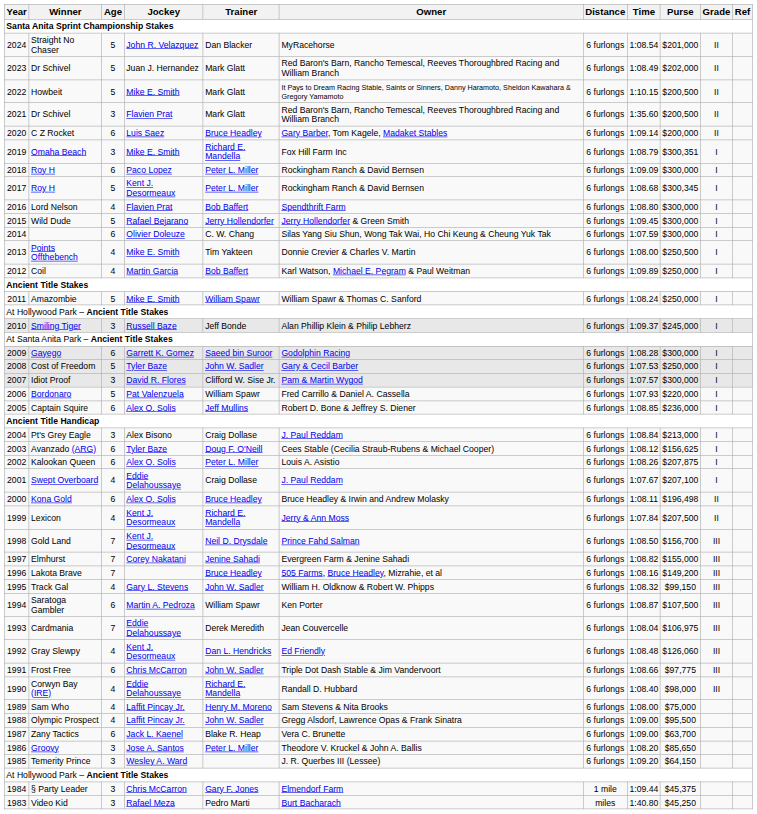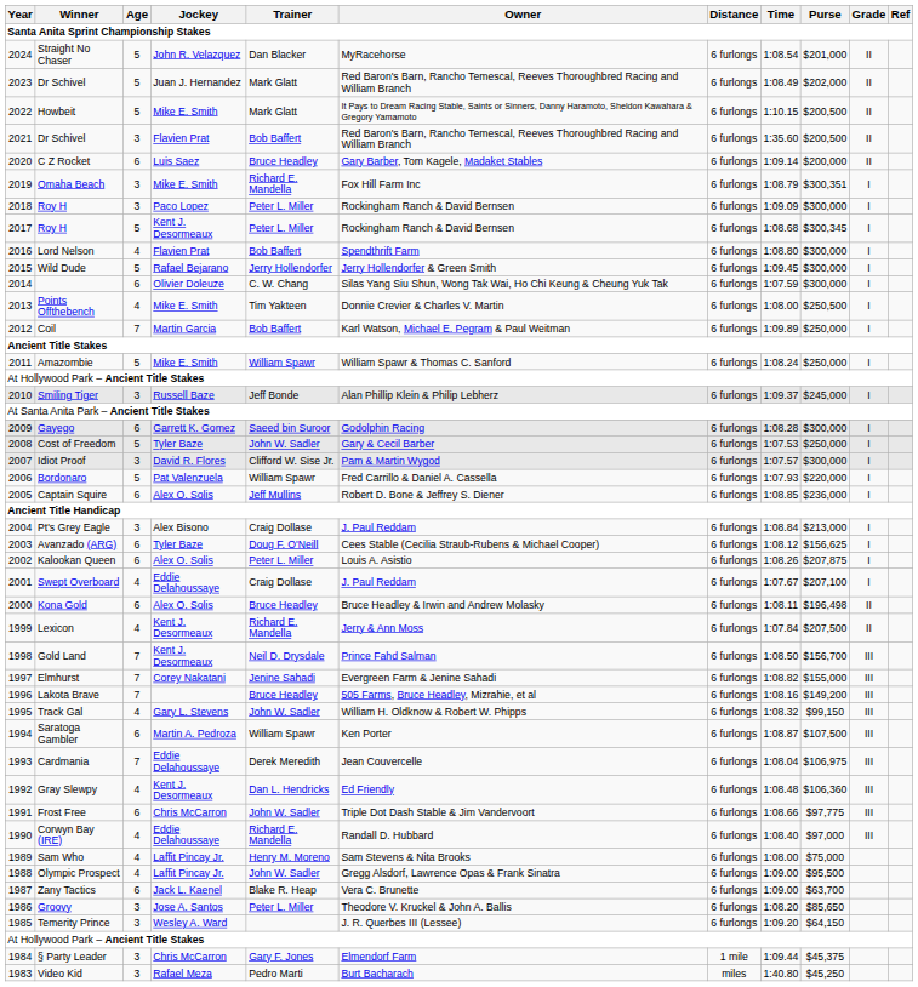 <table class="wikitable sortable">
 <tr>
 <th>Year</th>
 <th>Winner</th>
 <th>Age</th>
 <th>Jockey</th>
 <th>Trainer</th>
 <th>Owner</th>
 <th>Distance</th>
 <th>Time</th>
 <th>Purse</th>
 <th>Grade</th>
 <th>Ref</th>
 </tr>
 <tr style="font-size:90%; background-color:white">
 <td align="left" colspan=11><strong>Santa Anita Sprint Championship Stakes</strong></td>
 </tr>
 <tr style="font-size:90%;">
 <td align=center>2024</td>
 <td>Straight No Chaser</td>
 <td align=center>5</td>
 <td><a href='#'>John R. Velazquez</a></td>
 <td>Dan Blacker</td>
 <td>MyRacehorse</td>
 <td align=center>6 furlongs</td>
 <td align=center>1:08.54</td>
 <td align=center>$201,000</td>
 <td align=center>II</td>
 <td></td>
 </tr>
 <tr style="font-size:90%;">
 <td align=center>2023</td>
 <td>Dr Schivel</td>
 <td align=center>5</td>
 <td>Juan J. Hernandez</td>
 <td>Mark Glatt</td>
 <td>Red Baron's Barn, Rancho Temescal, Reeves Thoroughbred Racing and William Branch</td>
 <td align=center>6 furlongs</td>
 <td align=center>1:08.49</td>
 <td align=center>$202,000</td>
 <td align=center>II</td>
 <td></td>
 </tr>
 <tr style="font-size:90%;">
 <td align=center>2022</td>
 <td>Howbeit</td>
 <td align=center>5</td>
 <td><a href='#'>Mike E. Smith</a></td>
 <td>Mark Glatt</td>
 <td><small>It Pays to Dream Racing Stable, Saints or Sinners, Danny Haramoto, Sheldon Kawahara & Gregory Yamamoto</small></td>
 <td align=center>6 furlongs</td>
 <td align=center>1:10.15</td>
 <td align=center>$200,500</td>
 <td align=center>II</td>
 <td></td>
 </tr>
 <tr style="font-size:90%;">
 <td align=center>2021</td>
 <td>Dr Schivel</td>
 <td align=center>3</td>
 <td><a href='#'>Flavien Prat</a></td>
-<td>Mark Glatt</td>
+<td><a href='#'>Bob Baffert</a></td>
 <td>Red Baron's Barn, Rancho Temescal, Reeves Thoroughbred Racing and William Branch</td>
 <td align=center>6 furlongs</td>
 <td align=center>1:35.60</td>
 <td align=center>$200,500</td>
 <td align=center>II</td>
 <td></td>
 </tr>
 <tr style="font-size:90%;">
 <td align=center>2020</td>
 <td>C Z Rocket</td>
 <td align=center>6</td>
 <td><a href='#'>Luis Saez</a></td>
 <td><a href='#'>Bruce Headley</a></td>
 <td><a href='#'>Gary Barber</a>, Tom Kagele, <a href='#'>Madaket Stables</a></td>
 <td align=center>6 furlongs</td>
 <td align=center>1:09.14</td>
 <td align=center>$200,000</td>
 <td align=center>II</td>
 <td></td>
 </tr>
 <tr style="font-size:90%;">
 <td align=center>2019</td>
 <td><a href='#'>Omaha Beach</a></td>
 <td align=center>3</td>
 <td><a href='#'>Mike E. Smith</a></td>
 <td><a href='#'>Richard E. Mandella</a></td>
 <td>Fox Hill Farm Inc</td>
 <td align=center>6 furlongs</td>
 <td align=center>1:08.79</td>
 <td align=center>$300,351</td>
 <td align=center>I</td>
 <td></td>
 </tr>
 <tr style="font-size:90%;">
 <td align=center>2018</td>
 <td><a href='#'>Roy H</a></td>
-<td align=center>6</td>
+<td align=center>3</td>
 <td><a href='#'>Paco Lopez</a></td>
 <td><a href='#'>Peter L. Miller</a></td>
 <td>Rockingham Ranch & David Bernsen</td>
 <td align=center>6 furlongs</td>
 <td align=center>1:09.09</td>
 <td align=center>$300,000</td>
 <td align=center>I</td>
 <td></td>
 </tr>
 <tr style="font-size:90%;">
 <td align=center>2017</td>
 <td><a href='#'>Roy H</a></td>
 <td align=center>5</td>
 <td><a href='#'>Kent J. Desormeaux</a></td>
 <td><a href='#'>Peter L. Miller</a></td>
 <td>Rockingham Ranch & David Bernsen</td>
 <td align=center>6 furlongs</td>
 <td align=center>1:08.68</td>
 <td align=center>$300,345</td>
 <td align=center>I</td>
 <td></td>
 </tr>
 <tr style="font-size:90%;">
 <td align=center>2016</td>
 <td>Lord Nelson</td>
 <td align=center>4</td>
 <td><a href='#'>Flavien Prat</a></td>
 <td><a href='#'>Bob Baffert</a></td>
 <td><a href='#'>Spendthrift Farm</a></td>
 <td align=center>6 furlongs</td>
 <td align=center>1:08.80</td>
 <td align=center>$300,000</td>
 <td align=center>I</td>
 <td></td>
 </tr>
 <tr style="font-size:90%;">
 <td align=center>2015</td>
 <td>Wild Dude</td>
 <td align=center>5</td>
 <td><a href='#'>Rafael Bejarano</a></td>
 <td><a href='#'>Jerry Hollendorfer</a></td>
 <td><a href='#'>Jerry Hollendorfer</a> & Green Smith</td>
 <td align=center>6 furlongs</td>
 <td align=center>1:09.45</td>
 <td align=center>$300,000</td>
 <td align=center>I</td>
 <td></td>
 </tr>
 <tr style="font-size:90%;">
 <td align=center>2014</td>
 <td></td>
 <td align=center>6</td>
 <td><a href='#'>Olivier Doleuze</a></td>
 <td>C. W. Chang</td>
 <td>Silas Yang Siu Shun, Wong Tak Wai, Ho Chi Keung & Cheung Yuk Tak</td>
 <td align=center>6 furlongs</td>
 <td align=center>1:07.59</td>
 <td align=center>$300,000</td>
 <td align=center>I</td>
 <td></td>
 </tr>
 <tr style="font-size:90%;">
 <td align=center>2013</td>
 <td><a href='#'>Points Offthebench</a></td>
 <td align=center>4</td>
 <td><a href='#'>Mike E. Smith</a></td>
 <td>Tim Yakteen</td>
 <td>Donnie Crevier & Charles V. Martin</td>
 <td align=center>6 furlongs</td>
 <td align=center>1:08.00</td>
 <td align=center>$250,500</td>
 <td align=center>I</td>
 <td></td>
 </tr>
 <tr style="font-size:90%;">
 <td align=center>2012</td>
 <td>Coil</td>
-<td align=center>4</td>
+<td align=center>7</td>
 <td><a href='#'>Martin Garcia</a></td>
 <td><a href='#'>Bob Baffert</a></td>
 <td>Karl Watson, <a href='#'>Michael E. Pegram</a> & Paul Weitman</td>
 <td align=center>6 furlongs</td>
 <td align=center>1:09.89</td>
 <td align=center>$250,000</td>
 <td align=center>I</td>
 <td></td>
 </tr>
 <tr style="font-size:90%; background-color:white">
 <td align="left" colspan=11><strong>Ancient Title Stakes</strong></td>
 </tr>
 <tr style="font-size:90%;">
 <td align=center>2011</td>
 <td>Amazombie</td>
 <td align=center>5</td>
 <td><a href='#'>Mike E. Smith</a></td>
 <td><a href='#'>William Spawr</a></td>
 <td>William Spawr & Thomas C. Sanford</td>
 <td align=center>6 furlongs</td>
 <td align=center>1:08.24</td>
 <td align=center>$250,000</td>
 <td align=center>I</td>
 <td></td>
 </tr>
 <tr style="font-size:90%; background-color:white">
 <td align="left" colspan=11>At Hollywood Park – <strong>Ancient Title Stakes</strong></td>
 </tr>
 <tr style="font-size:90%; background-color:#E8E8E8">
 <td align=center>2010</td>
 <td><a href='#'>Smiling Tiger</a></td>
 <td align=center>3</td>
 <td><a href='#'>Russell Baze</a></td>
 <td>Jeff Bonde</td>
 <td>Alan Phillip Klein & Philip Lebherz</td>
 <td align=center>6 furlongs</td>
 <td align=center>1:09.37</td>
 <td align=center>$245,000</td>
 <td align=center>I</td>
 <td></td>
 </tr>
 <tr style="font-size:90%; background-color:white">
 <td align="left" colspan=11>At Santa Anita Park – <strong>Ancient Title Stakes</strong></td>
 </tr>
 <tr style="font-size:90%; background-color:#E8E8E8">
 <td align=center>2009</td>
 <td><a href='#'>Gayego</a></td>
 <td align=center>6</td>
 <td><a href='#'>Garrett K. Gomez</a></td>
 <td><a href='#'>Saeed bin Suroor</a></td>
 <td><a href='#'>Godolphin Racing</a></td>
 <td align=center>6 furlongs</td>
 <td align=center>1:08.28</td>
 <td align=center>$300,000</td>
 <td align=center>I</td>
 <td></td>
 </tr>
 <tr style="font-size:90%; background-color:#E8E8E8">
 <td align=center>2008</td>
 <td>Cost of Freedom</td>
 <td align=center>5</td>
 <td><a href='#'>Tyler Baze</a></td>
 <td><a href='#'>John W. Sadler</a></td>
 <td><a href='#'>Gary & Cecil Barber</a></td>
 <td align=center>6 furlongs</td>
 <td align=center>1:07.53</td>
 <td align=center>$250,000</td>
 <td align=center>I</td>
 <td></td>
 </tr>
 <tr style="font-size:90%; background-color:#E8E8E8">
 <td align=center>2007</td>
 <td>Idiot Proof</td>
 <td align=center>3</td>
 <td><a href='#'>David R. Flores</a></td>
 <td>Clifford W. Sise Jr.</td>
 <td><a href='#'>Pam & Martin Wygod</a></td>
 <td align=center>6 furlongs</td>
 <td align=center>1:07.57</td>
 <td align=center>$300,000</td>
 <td align=center>I</td>
 <td></td>
 </tr>
 <tr style="font-size:90%;">
 <td align=center>2006</td>
 <td><a href='#'>Bordonaro</a></td>
 <td align=center>5</td>
 <td><a href='#'>Pat Valenzuela</a></td>
 <td>William Spawr</td>
 <td>Fred Carrillo & Daniel A. Cassella</td>
 <td align=center>6 furlongs</td>
 <td align=center>1:07.93</td>
 <td align=center>$220,000</td>
 <td align=center>I</td>
 <td></td>
 </tr>
 <tr style="font-size:90%;">
 <td align=center>2005</td>
 <td>Captain Squire</td>
 <td align=center>6</td>
 <td><a href='#'>Alex O. Solis</a></td>
 <td><a href='#'>Jeff Mullins</a></td>
 <td>Robert D. Bone & Jeffrey S. Diener</td>
 <td align=center>6 furlongs</td>
 <td align=center>1:08.85</td>
 <td align=center>$236,000</td>
 <td align=center>I</td>
 <td></td>
 </tr>
 <tr style="font-size:90%; background-color:white">
 <td align="left" colspan=11><strong>Ancient Title Handicap </strong></td>
 </tr>
 <tr style="font-size:90%;">
 <td align=center>2004</td>
 <td>Pt's Grey Eagle</td>
 <td align=center>3</td>
 <td>Alex Bisono</td>
 <td>Craig Dollase</td>
 <td><a href='#'>J. Paul Reddam</a></td>
 <td align=center>6 furlongs</td>
 <td align=center>1:08.84</td>
 <td align=center>$213,000</td>
 <td align=center>I</td>
 <td></td>
 </tr>
 <tr style="font-size:90%;">
 <td align=center>2003</td>
 <td>Avanzado <a href='#'>(ARG)</a></td>
 <td align=center>6</td>
 <td><a href='#'>Tyler Baze</a></td>
 <td><a href='#'>Doug F. O'Neill</a></td>
 <td>Cees Stable (Cecilia Straub-Rubens & Michael Cooper)</td>
 <td align=center>6 furlongs</td>
 <td align=center>1:08.12</td>
 <td align=center>$156,625</td>
 <td align=center>I</td>
 <td></td>
 </tr>
 <tr style="font-size:90%;">
 <td align=center>2002</td>
 <td>Kalookan Queen</td>
 <td align=center>6</td>
 <td><a href='#'>Alex O. Solis</a></td>
 <td><a href='#'>Peter L. Miller</a></td>
 <td>Louis A. Asistio</td>
 <td align=center>6 furlongs</td>
 <td align=center>1:08.26</td>
 <td align=center>$207,875</td>
 <td align=center>I</td>
 <td></td>
 </tr>
 <tr style="font-size:90%;">
 <td align=center>2001</td>
 <td><a href='#'>Swept Overboard</a></td>
 <td align=center>4</td>
 <td><a href='#'>Eddie Delahoussaye</a></td>
 <td>Craig Dollase</td>
 <td><a href='#'>J. Paul Reddam</a></td>
 <td align=center>6 furlongs</td>
 <td align=center>1:07.67</td>
 <td align=center>$207,100</td>
 <td align=center>I</td>
 <td></td>
 </tr>
 <tr style="font-size:90%;">
 <td align=center>2000</td>
 <td><a href='#'>Kona Gold</a></td>
 <td align=center>6</td>
 <td><a href='#'>Alex O. Solis</a></td>
 <td><a href='#'>Bruce Headley</a></td>
 <td>Bruce Headley & Irwin and Andrew Molasky</td>
 <td align=center>6 furlongs</td>
 <td align=center>1:08.11</td>
 <td align=center>$196,498</td>
 <td align=center>II</td>
 <td></td>
 </tr>
 <tr style="font-size:90%;">
 <td align=center>1999</td>
 <td>Lexicon</td>
 <td align=center>4</td>
 <td><a href='#'>Kent J. Desormeaux</a></td>
 <td><a href='#'>Richard E. Mandella</a></td>
 <td><a href='#'>Jerry & Ann Moss</a></td>
 <td align=center>6 furlongs</td>
 <td align=center>1:07.84</td>
 <td align=center>$207,500</td>
 <td align=center>II</td>
 <td></td>
 </tr>
 <tr style="font-size:90%;">
 <td align=center>1998</td>
 <td>Gold Land</td>
 <td align=center>7</td>
 <td><a href='#'>Kent J. Desormeaux</a></td>
 <td><a href='#'>Neil D. Drysdale</a></td>
 <td><a href='#'>Prince Fahd Salman</a></td>
 <td align=center>6 furlongs</td>
 <td align=center>1:08.50</td>
 <td align=center>$156,700</td>
 <td align=center>III</td>
 <td></td>
 </tr>
 <tr style="font-size:90%;">
 <td align=center>1997</td>
 <td>Elmhurst</td>
 <td align=center>7</td>
 <td><a href='#'>Corey Nakatani</a></td>
 <td><a href='#'>Jenine Sahadi</a></td>
 <td>Evergreen Farm  & Jenine Sahadi</td>
 <td align=center>6 furlongs</td>
 <td align=center>1:08.82</td>
 <td align=center>$155,000</td>
 <td align=center>III</td>
 <td></td>
 </tr>
 <tr style="font-size:90%;">
 <td align=center>1996</td>
 <td>Lakota Brave</td>
 <td align=center>7</td>
 <td></td>
 <td><a href='#'>Bruce Headley</a></td>
 <td><a href='#'>505 Farms</a>, <a href='#'>Bruce Headley</a>, Mizrahie, et al</td>
 <td align=center>6 furlongs</td>
 <td align=center>1:08.16</td>
 <td align=center>$149,200</td>
 <td align=center>III</td>
 <td></td>
 </tr>
 <tr style="font-size:90%;">
 <td align=center>1995</td>
 <td>Track Gal</td>
 <td align=center>4</td>
 <td><a href='#'>Gary L. Stevens</a></td>
 <td><a href='#'>John W. Sadler</a></td>
 <td>William H. Oldknow &  Robert W. Phipps</td>
 <td align=center>6 furlongs</td>
 <td align=center>1:08.32</td>
 <td align=center>$99,150</td>
 <td align=center>III</td>
 <td></td>
 </tr>
 <tr style="font-size:90%;">
 <td align=center>1994</td>
 <td>Saratoga Gambler</td>
 <td align=center>6</td>
 <td><a href='#'>Martin A. Pedroza</a></td>
 <td>William Spawr</td>
 <td>Ken Porter</td>
 <td align=center>6 furlongs</td>
 <td align=center>1:08.87</td>
 <td align=center>$107,500</td>
 <td align=center>III</td>
 <td></td>
 </tr>
 <tr style="font-size:90%;">
 <td align=center>1993</td>
 <td>Cardmania</td>
 <td align=center>7</td>
 <td><a href='#'>Eddie Delahoussaye</a></td>
 <td>Derek Meredith</td>
 <td>Jean Couvercelle</td>
 <td align=center>6 furlongs</td>
 <td align=center>1:08.04</td>
 <td align=center>$106,975</td>
 <td align=center>III</td>
 <td></td>
 </tr>
 <tr style="font-size:90%;">
 <td align=center>1992</td>
 <td>Gray Slewpy</td>
 <td align=center>4</td>
 <td><a href='#'>Kent J. Desormeaux</a></td>
 <td><a href='#'>Dan L. Hendricks</a></td>
 <td><a href='#'>Ed Friendly</a></td>
 <td align=center>6 furlongs</td>
 <td align=center>1:08.48</td>
-<td align=center>$126,060</td>
+<td align=center>$106,360</td>
 <td align=center>III</td>
 <td></td>
 </tr>
 <tr style="font-size:90%;">
 <td align=center>1991</td>
 <td>Frost Free</td>
 <td align=center>6</td>
 <td><a href='#'>Chris McCarron</a></td>
 <td><a href='#'>John W. Sadler</a></td>
 <td>Triple Dot Dash Stable & Jim Vandervoort</td>
 <td align=center>6 furlongs</td>
 <td align=center>1:08.66</td>
 <td align=center>$97,775</td>
 <td align=center>III</td>
 <td></td>
 </tr>
 <tr style="font-size:90%;">
 <td align=center>1990</td>
 <td>Corwyn Bay <a href='#'>(IRE)</a></td>
 <td align=center>4</td>
 <td><a href='#'>Eddie Delahoussaye</a></td>
 <td><a href='#'>Richard E. Mandella</a></td>
 <td>Randall D. Hubbard</td>
 <td align=center>6 furlongs</td>
 <td align=center>1:08.40</td>
-<td align=center>$98,000</td>
+<td align=center>$97,000</td>
 <td align=center>III</td>
 <td></td>
 </tr>
 <tr style="font-size:90%;">
 <td align=center>1989</td>
 <td>Sam Who</td>
 <td align=center>4</td>
 <td><a href='#'>Laffit Pincay Jr.</a></td>
 <td><a href='#'>Henry M. Moreno</a></td>
 <td>Sam Stevens & Nita Brooks</td>
 <td align=center>6 furlongs</td>
 <td align=center>1:08.00</td>
 <td align=center>$75,000</td>
 <td align=center></td>
 <td></td>
 </tr>
 <tr style="font-size:90%;">
 <td align=center>1988</td>
 <td>Olympic Prospect</td>
 <td align=center>4</td>
 <td><a href='#'>Laffit Pincay Jr.</a></td>
 <td><a href='#'>John W. Sadler</a></td>
 <td>Gregg Alsdorf, Lawrence Opas & Frank Sinatra</td>
 <td align=center>6 furlongs</td>
 <td align=center>1:09.00</td>
 <td align=center>$95,500</td>
 <td align=center></td>
 <td></td>
 </tr>
 <tr style="font-size:90%;">
 <td align=center>1987</td>
 <td>Zany Tactics</td>
 <td align=center>6</td>
 <td><a href='#'>Jack L. Kaenel</a></td>
 <td>Blake R. Heap</td>
 <td>Vera C. Brunette</td>
 <td align=center>6 furlongs</td>
 <td align=center>1:09.00</td>
 <td align=center>$63,700</td>
 <td align=center></td>
 <td></td>
 </tr>
 <tr style="font-size:90%;">
 <td align=center>1986</td>
 <td><a href='#'>Groovy</a></td>
 <td align=center>3</td>
 <td><a href='#'>Jose A. Santos</a></td>
 <td><a href='#'>Peter L. Miller</a></td>
 <td>Theodore V. Kruckel & John A. Ballis</td>
 <td align=center>6 furlongs</td>
 <td align=center>1:08.20</td>
 <td align=center>$85,650</td>
 <td align=center></td>
 <td></td>
 </tr>
 <tr style="font-size:90%;">
 <td align=center>1985</td>
 <td>Temerity Prince</td>
 <td align=center>3</td>
 <td><a href='#'>Wesley A. Ward</a></td>
 <td></td>
 <td>J. R. Querbes III (Lessee)</td>
 <td align=center>6 furlongs</td>
 <td align=center>1:09.20</td>
 <td align=center>$64,150</td>
 <td align=center></td>
 <td></td>
 </tr>
 <tr style="font-size:90%; background-color:white">
 <td align="left" colspan=11>At Hollywood Park – <strong>Ancient Title Stakes</strong></td>
 </tr>
 <tr style="font-size:90%;">
 <td align=center>1984</td>
 <td>§ Party Leader</td>
 <td align=center>3</td>
 <td><a href='#'>Chris McCarron</a></td>
 <td><a href='#'>Gary F. Jones</a></td>
 <td><a href='#'>Elmendorf Farm</a></td>
 <td align=center>1 mile</td>
 <td align=center>1:09.44</td>
 <td align=center>$45,375</td>
 <td align=center></td>
 <td></td>
 </tr>
 <tr style="font-size:90%;">
 <td align=center>1983</td>
 <td>Video Kid</td>
 <td align=center>3</td>
 <td><a href='#'>Rafael Meza</a></td>
 <td>Pedro Marti</td>
 <td><a href='#'>Burt Bacharach</a></td>
 <td align=center> miles</td>
 <td align=center>1:40.80</td>
 <td align=center>$45,250</td>
 <td align=center></td>
 <td></td>
 </tr>
 </table>
